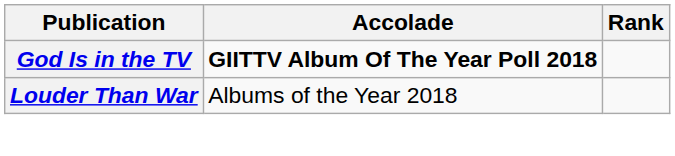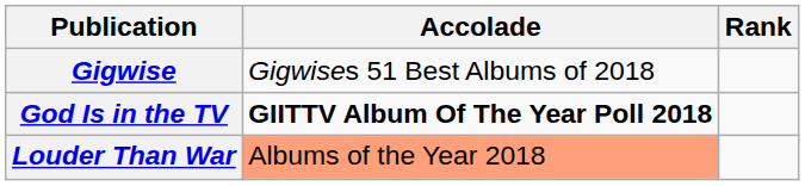 <table class="wikitable sortable plainrowheaders">
 <tr>
 <th scope="col">Publication</th>
 <th scope="col">Accolade</th>
 <th scope="col">Rank</th>
+</tr>
+<tr>
+<th scope="row"><em><a href='#'>Gigwise</a></em></th>
+<td><em>Gigwise</em>s 51 Best Albums of 2018</td>
+<td></td>
 </tr>
 <tr>
 <th scope="row"><em><a href='#'>God Is in the TV</a></em></th>
 <td><strong>GIITTV Album Of The Year Poll 2018</strong></td>
 <td></td>
 </tr>
 <tr>
 <th scope="row"><em><a href='#'>Louder Than War</a></em></th>
-<td>Albums of the Year 2018</td>
+<td style="background: lightsalmon;">Albums of the Year 2018</td>
 <td></td>
 </tr>
 </table>
